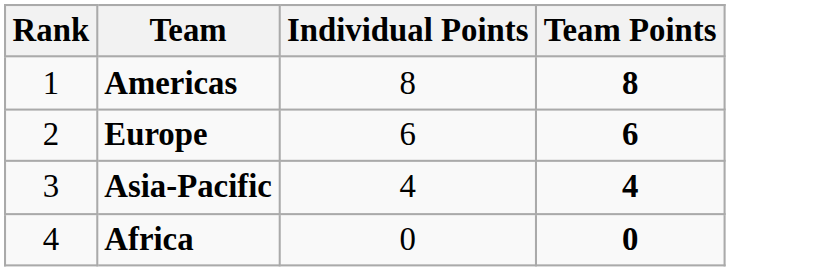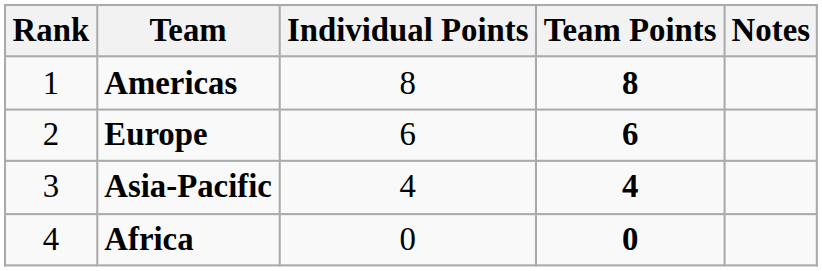 <table class="wikitable sortable" style="text-align:center">
 <tr>
 <th>Rank</th>
 <th>Team</th>
 <th>Individual Points</th>
 <th>Team Points</th>
+<th>Notes</th>
 </tr>
 <tr>
 <td>1</td>
 <td align="left"><strong>Americas</strong></td>
 <td>8</td>
 <td><strong>8</strong></td>
+<td></td>
 </tr>
 <tr>
 <td>2</td>
 <td align="left"><strong>Europe</strong></td>
 <td>6</td>
 <td><strong>6</strong></td>
+<td></td>
 </tr>
 <tr>
 <td>3</td>
 <td align="left"><strong>Asia-Pacific</strong></td>
 <td>4</td>
 <td><strong>4</strong></td>
+<td></td>
 </tr>
 <tr>
 <td>4</td>
 <td align="left"><strong>Africa</strong></td>
 <td>0</td>
 <td><strong>0</strong></td>
+<td></td>
 </tr>
 </table>
